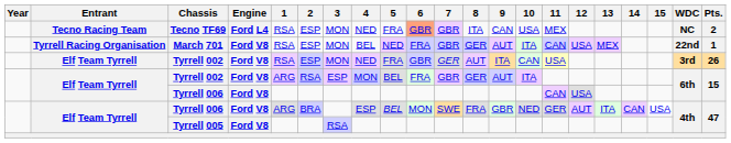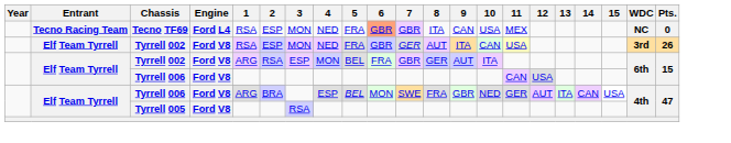 <table class="wikitable" style="text-align:center; font-size:90%">
 <tr>
 <th>Year</th>
 <th>Entrant</th>
 <th>Chassis</th>
 <th>Engine</th>
 <th>1</th>
 <th>2</th>
 <th>3</th>
 <th>4</th>
 <th>5</th>
 <th>6</th>
 <th>7</th>
 <th>8</th>
 <th>9</th>
 <th>10</th>
 <th>11</th>
 <th>12</th>
 <th>13</th>
 <th>14</th>
 <th>15</th>
 <th>WDC</th>
 <th>Pts.</th>
 </tr>
 <tr>
 <td></td>
 <th><a href='#'>Tecno Racing Team</a></th>
 <th><a href='#'>Tecno</a> <a href='#'>TF69</a></th>
 <th><a href='#'>Ford</a> <a href='#'>L4</a></th>
 <td><a href='#'>RSA</a></td>
 <td><a href='#'>ESP</a></td>
 <td><a href='#'>MON</a></td>
 <td><a href='#'>NED</a></td>
 <td><a href='#'>FRA</a></td>
 <td style="background: lightsalmon;"><a href='#'>GBR</a></td>
 <td style="background:#efcfff;"><a href='#'>GBR</a><br></td>
 <td><a href='#'>ITA</a></td>
 <td><a href='#'>CAN</a></td>
 <td><a href='#'>USA</a></td>
 <td><a href='#'>MEX</a></td>
 <td></td>
 <td></td>
 <td></td>
 <td></td>
 <th>NC</th>
-<th>2</th>
-</tr>
-<tr>
-<td></td>
-<th><a href='#'>Tyrrell Racing Organisation</a></th>
-<th><a href='#'>March</a> <a href='#'>701</a></th>
-<th><a href='#'>Ford</a> <a href='#'>V8</a></th>
-<td><a href='#'>RSA</a></td>
-<td><a href='#'>ESP</a></td>
-<td><a href='#'>MON</a></td>
-<td><a href='#'>BEL</a></td>
-<td style="background:#efcfff;"><a href='#'>NED</a><br></td>
-<td style="background:#cfcfff;"><a href='#'>FRA</a><br></td>
-<td style="background:#cfcfff;"><a href='#'>GBR</a><br></td>
-<td style="background:#cfcfff;"><a href='#'>GER</a><br></td>
-<td style="background:#efcfff;"><a href='#'>AUT</a><br></td>
-<td style="background:#dfffdf;"><a href='#'>ITA</a><br></td>
-<td style="background:#cfcfff;"><a href='#'>CAN</a><br></td>
-<td style="background:#efcfff;"><a href='#'>USA</a><br></td>
-<td style="background:#efcfff;"><a href='#'>MEX</a><br></td>
-<td></td>
-<td></td>
-<th>22nd</th>
-<th>1</th>
+<th>0</th>
 </tr>
 <tr>
 <td></td>
 <th><a href='#'>Elf</a> <a href='#'>Team Tyrrell</a></th>
 <th><a href='#'>Tyrrell</a> <a href='#'>002</a></th>
 <th><a href='#'>Ford</a> <a href='#'>V8</a></th>
 <td style="background:#efcfff;"><a href='#'>RSA</a><br></td>
 <td style="background:#cfcfff;"><a href='#'>ESP</a><br></td>
 <td style="background:#efcfff;"><a href='#'>MON</a><br></td>
 <td style="background:#efcfff;"><a href='#'>NED</a><br></td>
 <td style="background:#dfdfdf;"><a href='#'>FRA</a><br></td>
 <td style="background:#cfcfff;"><a href='#'>GBR</a><br></td>
 <td style="background:#dfdfdf;"><em><a href='#'>GER</a></em><br></td>
 <td style="background:#efcfff;"><a href='#'>AUT</a><br></td>
 <td style="background:#ffdf9f;"><a href='#'>ITA</a><br></td>
 <td style="background:#dfffdf;"><a href='#'>CAN</a><br></td>
 <td style="background:#ffffbf;"><a href='#'>USA</a><br></td>
 <td></td>
 <td></td>
 <td></td>
 <td></td>
 <td style="background:#ffdf9f;"><strong>3rd</strong></td>
 <td style="background:#ffdf9f;"><strong>26</strong></td>
 </tr>
 <tr>
 <td rowspan="2"></td>
 <th rowspan="2"><a href='#'>Elf</a> <a href='#'>Team Tyrrell</a></th>
 <th><a href='#'>Tyrrell</a> <a href='#'>002</a></th>
 <th><a href='#'>Ford</a> <a href='#'>V8</a></th>
 <td style="background:#efcfff;"><a href='#'>ARG</a><br></td>
 <td style="background:#cfcfff;"><a href='#'>RSA</a><br></td>
 <td style="background:#efcfff;"><a href='#'>ESP</a><br></td>
 <td style="background:#cfcfff;"><a href='#'>MON</a><br></td>
 <td style="background:#dfdfdf;"><a href='#'>BEL</a><br></td>
 <td style="background:#dfffdf;"><a href='#'>FRA</a><br></td>
 <td style="background:#efcfff;"><a href='#'>GBR</a><br></td>
 <td style="background:#cfcfff;"><a href='#'>GER</a><br></td>
 <td style="background:#cfcfff;"><a href='#'>AUT</a><br></td>
 <td style="background:#efcfff;"><a href='#'>ITA</a><br></td>
 <td></td>
 <td></td>
 <td></td>
 <td></td>
 <td></td>
 <th rowspan="2">6th</th>
 <th rowspan="2">15</th>
 </tr>
 <tr>
 <th><a href='#'>Tyrrell</a> <a href='#'>006</a></th>
 <th><a href='#'>Ford</a> <a href='#'>V8</a></th>
 <td></td>
 <td></td>
 <td></td>
 <td></td>
 <td></td>
 <td></td>
 <td></td>
 <td></td>
 <td></td>
 <td></td>
 <td style="background:#efcfff;"><a href='#'>CAN</a><br></td>
 <td style="background:#dfdfdf;"><a href='#'>USA</a><br></td>
 <td></td>
 <td></td>
 <td></td>
 </tr>
 <tr>
 <td rowspan="2"></td>
 <th rowspan="2"><a href='#'>Elf</a> <a href='#'>Team Tyrrell</a></th>
 <th><a href='#'>Tyrrell</a> <a href='#'>006</a></th>
 <th><a href='#'>Ford</a> <a href='#'>V8</a></th>
 <td style="background:#dfdfdf;"><a href='#'>ARG</a><br></td>
 <td style="background:#cfcfff;"><a href='#'>BRA</a><br></td>
 <td></td>
 <td style="background:#dfdfdf;"><a href='#'>ESP</a><br></td>
 <td style="background:#dfdfdf;"><em><a href='#'>BEL</a></em><br></td>
 <td style="background:#dfffdf;"><a href='#'>MON</a><br></td>
 <td style="background:#ffdf9f;"><a href='#'>SWE</a><br></td>
 <td style="background:#dfdfdf;"><a href='#'>FRA</a><br></td>
 <td style="background:#dfffdf;"><a href='#'>GBR</a><br></td>
 <td style="background:#dfdfdf;"><a href='#'>NED</a><br></td>
 <td style="background:#dfdfdf;"><a href='#'>GER</a><br></td>
 <td style="background:#efcfff;"><a href='#'>AUT</a><br></td>
 <td style="background:#dfffdf;"><a href='#'>ITA</a><br></td>
 <td style="background:#efcfff;"><a href='#'>CAN</a><br></td>
 <td style="background:#fff;"><a href='#'>USA</a><br></td>
 <th rowspan="2">4th</th>
 <th rowspan="2">47</th>
 </tr>
 <tr>
 <th><a href='#'>Tyrrell</a> <a href='#'>005</a></th>
 <th><a href='#'>Ford</a> <a href='#'>V8</a></th>
 <td></td>
 <td></td>
 <td style="background:#cfcfff;"><a href='#'>RSA</a><br></td>
 <td></td>
 <td></td>
 <td></td>
 <td></td>
 <td></td>
 <td></td>
 <td></td>
 <td></td>
 <td></td>
 <td></td>
 <td></td>
 <td></td>
 </tr>
 <tr>
 <th colspan="21"></th>
 </tr>
 </table>
